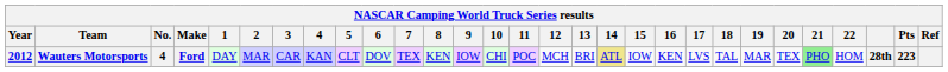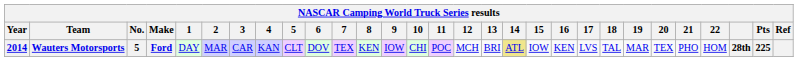 <table class="wikitable" style="text-align:center; font-size:75%">
 <tr>
 <th colspan=29><a href='#'>NASCAR Camping World Truck Series</a> results</th>
 </tr>
 <tr>
 <th>Year</th>
 <th>Team</th>
 <th>No.</th>
 <th>Make</th>
 <th>1</th>
 <th>2</th>
 <th>3</th>
 <th>4</th>
 <th>5</th>
 <th>6</th>
 <th>7</th>
 <th>8</th>
 <th>9</th>
 <th>10</th>
 <th>11</th>
 <th>12</th>
 <th>13</th>
 <th>14</th>
 <th>15</th>
 <th>16</th>
 <th>17</th>
 <th>18</th>
 <th>19</th>
 <th>20</th>
 <th>21</th>
 <th>22</th>
 <th></th>
 <th>Pts</th>
 <th>Ref</th>
 </tr>
 <tr>
-<th><a href='#'>2012</a></th>
+<th><a href='#'>2014</a></th>
 <th><a href='#'>Wauters Motorsports</a></th>
-<th>4</th>
+<th>5</th>
 <th><a href='#'>Ford</a></th>
 <td style="background:#DFFFDF;"><a href='#'>DAY</a><br></td>
 <td style="background:#CFCFFF;"><a href='#'>MAR</a><br></td>
 <td style="background:#CFCFFF;"><a href='#'>CAR</a><br></td>
 <td style="background:#CFCFFF;"><a href='#'>KAN</a><br></td>
 <td style="background:#EFCFFF;"><a href='#'>CLT</a><br></td>
 <td style="background:#DFFFDF;"><a href='#'>DOV</a><br></td>
 <td style="background:#EFCFFF;"><a href='#'>TEX</a><br></td>
 <td style="background:#DFFFDF;"><a href='#'>KEN</a><br></td>
 <td style="background:#EFCFFF;"><a href='#'>IOW</a><br></td>
 <td style="background:#DFFFDF;"><a href='#'>CHI</a><br></td>
 <td style="background:#EFCFFF;"><a href='#'>POC</a><br></td>
 <td><a href='#'>MCH</a></td>
 <td><a href='#'>BRI</a></td>
 <td style="background: khaki;"><a href='#'>ATL</a></td>
 <td><a href='#'>IOW</a></td>
 <td><a href='#'>KEN</a></td>
 <td><a href='#'>LVS</a></td>
 <td><a href='#'>TAL</a></td>
 <td><a href='#'>MAR</a></td>
 <td><a href='#'>TEX</a></td>
-<td style="background: lightgreen;"><a href='#'>PHO</a></td>
+<td><a href='#'>PHO</a></td>
 <td><a href='#'>HOM</a></td>
 <th>28th</th>
-<th>223</th>
+<th>225</th>
 <th></th>
 </tr>
 </table>
